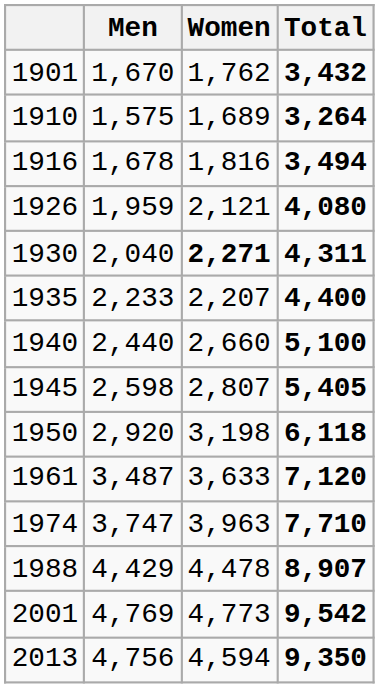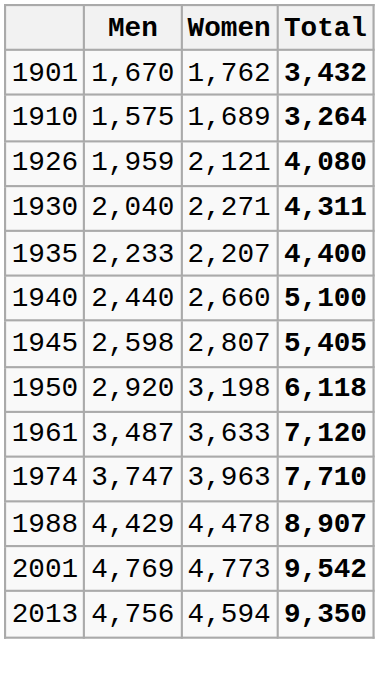 <table class="wikitable">
 <tr>
 <th></th>
 <th>Men</th>
 <th>Women</th>
 <th>Total</th>
 </tr>
 <tr>
 <td>1901</td>
 <td>1,670</td>
 <td>1,762</td>
 <td><strong>3,432</strong></td>
 </tr>
 <tr>
 <td>1910</td>
 <td>1,575</td>
 <td>1,689</td>
 <td><strong>3,264</strong></td>
 </tr>
 <tr>
-<td>1916</td>
-<td>1,678</td>
-<td>1,816</td>
-<td><strong>3,494</strong></td>
-</tr>
-<tr>
 <td>1926</td>
 <td>1,959</td>
 <td>2,121</td>
 <td><strong>4,080</strong></td>
 </tr>
 <tr>
 <td>1930</td>
 <td>2,040</td>
-<td><strong>2,271</strong></td>
+<td>2,271</td>
 <td><strong>4,311</strong></td>
 </tr>
 <tr>
 <td>1935</td>
 <td>2,233</td>
 <td>2,207</td>
 <td><strong>4,400</strong></td>
 </tr>
 <tr>
 <td>1940</td>
 <td>2,440</td>
 <td>2,660</td>
 <td><strong>5,100</strong></td>
 </tr>
 <tr>
 <td>1945</td>
 <td>2,598</td>
 <td>2,807</td>
 <td><strong>5,405</strong></td>
 </tr>
 <tr>
 <td>1950</td>
 <td>2,920</td>
 <td>3,198</td>
 <td><strong>6,118</strong></td>
 </tr>
 <tr>
 <td>1961</td>
 <td>3,487</td>
 <td>3,633</td>
 <td><strong>7,120</strong></td>
 </tr>
 <tr>
 <td>1974</td>
 <td>3,747</td>
 <td>3,963</td>
 <td><strong>7,710</strong></td>
 </tr>
 <tr>
 <td>1988</td>
 <td>4,429</td>
 <td>4,478</td>
 <td><strong>8,907</strong></td>
 </tr>
 <tr>
 <td>2001</td>
 <td>4,769</td>
 <td>4,773</td>
 <td><strong>9,542</strong></td>
 </tr>
 <tr>
 <td>2013</td>
 <td>4,756</td>
 <td>4,594</td>
 <td><strong>9,350</strong></td>
 </tr>
 </table>
